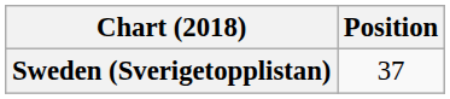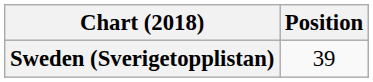 <table class="wikitable plainrowheaders" style="text-align:center">
 <tr>
 <th>Chart (2018)</th>
 <th>Position</th>
 </tr>
 <tr>
 <th scope="row">Sweden (Sverigetopplistan)</th>
-<td>37</td>
+<td>39</td>
 </tr>
 </table>
